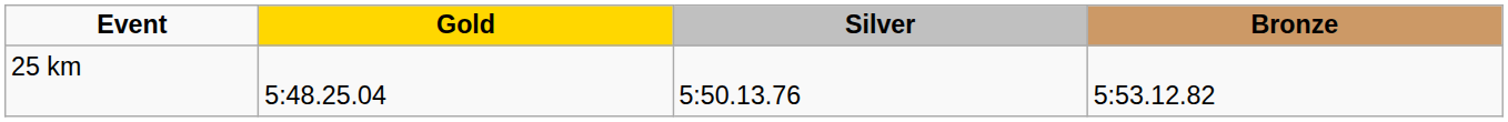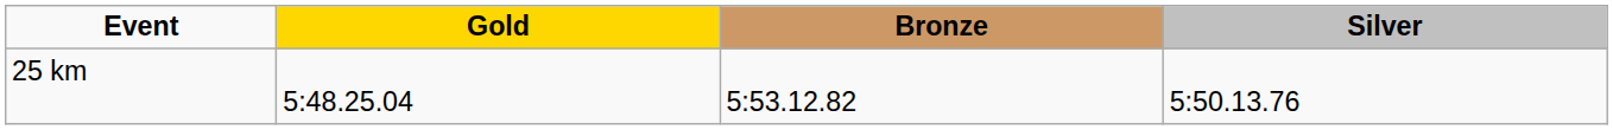 <table class="wikitable" style="text-align:left">
 <tr align="center">
 <td width=150><strong>Event</strong></td>
 <td width=250 bgcolor=gold><strong>Gold</strong></td>
+<td width=250 bgcolor=CC9966><strong>Bronze</strong></td>
 <td width=250 bgcolor=silver><strong>Silver</strong></td>
-<td width=250 bgcolor=CC9966><strong>Bronze</strong></td>
 </tr>
 <tr valign="top">
 <td>25 km<br><div></div></td>
 <td> <br> 5:48.25.04</td>
+<td> <br> 5:53.12.82</td>
 <td> <br> 5:50.13.76</td>
-<td> <br> 5:53.12.82</td>
 </tr>
 </table>
